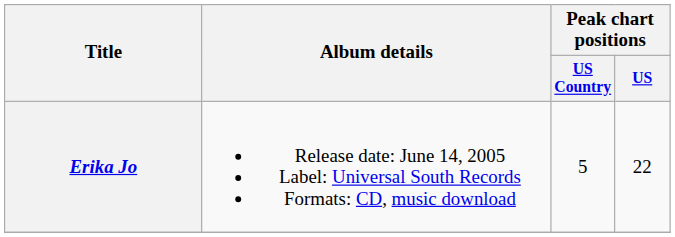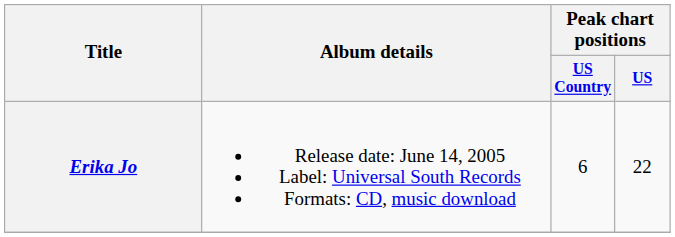 <table class="wikitable plainrowheaders" style="text-align:center;">
 <tr>
 <th rowspan="2" style="width:10em;">Title</th>
 <th rowspan="2" style="width:18em;">Album details</th>
 <th colspan="2">Peak chart<br>positions</th>
 </tr>
 <tr style="font-size:smaller;">
 <th width="40"><a href='#'>US Country</a><br></th>
 <th width="40"><a href='#'>US</a><br></th>
 </tr>
 <tr>
 <th scope="row"><em><a href='#'>Erika Jo</a></em></th>
 <td><br><ul><li>Release date: June 14, 2005</li><li>Label: <a href='#'>Universal South Records</a></li><li>Formats: <a href='#'>CD</a>, <a href='#'>music download</a></li></ul></td>
-<td>5</td>
+<td>6</td>
 <td>22</td>
 </tr>
 <tr>
 </tr>
 </table>
